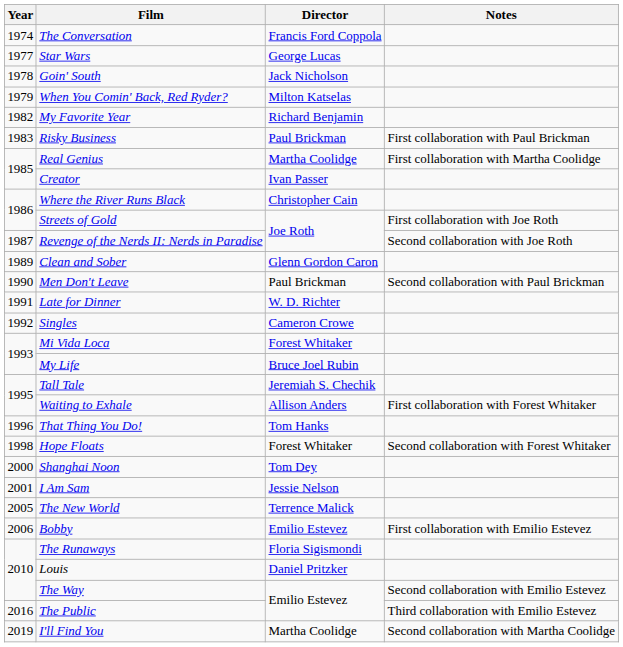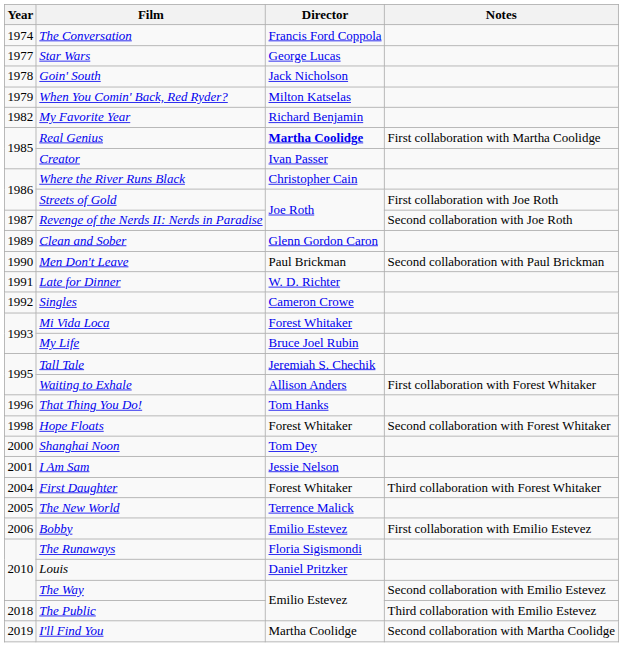 <table class="wikitable">
 <tr>
 <th>Year</th>
 <th>Film</th>
 <th>Director</th>
 <th>Notes</th>
 </tr>
 <tr>
 <td>1974</td>
 <td><em><a href='#'>The Conversation</a></em></td>
 <td><a href='#'>Francis Ford Coppola</a></td>
 <td></td>
 </tr>
 <tr>
 <td>1977</td>
 <td><em><a href='#'>Star Wars</a></em></td>
 <td><a href='#'>George Lucas</a></td>
 <td></td>
 </tr>
 <tr>
 <td>1978</td>
 <td><em><a href='#'>Goin' South</a></em></td>
 <td><a href='#'>Jack Nicholson</a></td>
 <td></td>
 </tr>
 <tr>
 <td>1979</td>
 <td><em><a href='#'>When You Comin' Back, Red Ryder?</a></em></td>
 <td><a href='#'>Milton Katselas</a></td>
 <td></td>
 </tr>
 <tr>
 <td>1982</td>
 <td><em><a href='#'>My Favorite Year</a></em></td>
 <td><a href='#'>Richard Benjamin</a></td>
 <td></td>
 </tr>
 <tr>
-<td>1983</td>
-<td><em><a href='#'>Risky Business</a></em></td>
-<td><a href='#'>Paul Brickman</a></td>
-<td>First collaboration with Paul Brickman</td>
-</tr>
-<tr>
 <td rowspan=2>1985</td>
 <td><em><a href='#'>Real Genius</a></em></td>
-<td><a href='#'>Martha Coolidge</a></td>
+<td><strong><a href='#'>Martha Coolidge</a></strong></td>
 <td>First collaboration with Martha Coolidge</td>
 </tr>
 <tr>
 <td><em><a href='#'>Creator</a></em></td>
 <td><a href='#'>Ivan Passer</a></td>
 <td></td>
 </tr>
 <tr>
 <td rowspan=2>1986</td>
 <td><em><a href='#'>Where the River Runs Black</a></em></td>
 <td><a href='#'>Christopher Cain</a></td>
 <td></td>
 </tr>
 <tr>
 <td><em><a href='#'>Streets of Gold</a></em></td>
 <td rowspan=2><a href='#'>Joe Roth</a></td>
 <td>First collaboration with Joe Roth</td>
 </tr>
 <tr>
 <td>1987</td>
 <td><em><a href='#'>Revenge of the Nerds II: Nerds in Paradise</a></em></td>
 <td>Second collaboration with Joe Roth</td>
 </tr>
 <tr>
 <td>1989</td>
 <td><em><a href='#'>Clean and Sober</a></em></td>
 <td><a href='#'>Glenn Gordon Caron</a></td>
 <td></td>
 </tr>
 <tr>
 <td>1990</td>
 <td><em><a href='#'>Men Don't Leave</a></em></td>
 <td>Paul Brickman</td>
 <td>Second collaboration with Paul Brickman</td>
 </tr>
 <tr>
 <td>1991</td>
 <td><em><a href='#'>Late for Dinner</a></em></td>
 <td><a href='#'>W. D. Richter</a></td>
 <td></td>
 </tr>
 <tr>
 <td>1992</td>
 <td><em><a href='#'>Singles</a></em></td>
 <td><a href='#'>Cameron Crowe</a></td>
 <td></td>
 </tr>
 <tr>
 <td rowspan=2>1993</td>
 <td><em><a href='#'>Mi Vida Loca</a></em></td>
 <td><a href='#'>Forest Whitaker</a></td>
 <td></td>
 </tr>
 <tr>
 <td><em><a href='#'>My Life</a></em></td>
 <td><a href='#'>Bruce Joel Rubin</a></td>
 <td></td>
 </tr>
 <tr>
 <td rowspan=2>1995</td>
 <td><em><a href='#'>Tall Tale</a></em></td>
 <td><a href='#'>Jeremiah S. Chechik</a></td>
 <td></td>
 </tr>
 <tr>
 <td><em><a href='#'>Waiting to Exhale</a></em></td>
 <td><a href='#'>Allison Anders</a></td>
 <td>First collaboration with Forest Whitaker</td>
 </tr>
 <tr>
 <td>1996</td>
 <td><em><a href='#'>That Thing You Do!</a></em></td>
 <td><a href='#'>Tom Hanks</a></td>
 <td></td>
 </tr>
 <tr>
 <td>1998</td>
 <td><em><a href='#'>Hope Floats</a></em></td>
 <td>Forest Whitaker</td>
 <td>Second collaboration with Forest Whitaker</td>
 </tr>
 <tr>
 <td>2000</td>
 <td><em><a href='#'>Shanghai Noon</a></em></td>
 <td><a href='#'>Tom Dey</a></td>
 <td></td>
 </tr>
 <tr>
 <td>2001</td>
 <td><em><a href='#'>I Am Sam</a></em></td>
 <td><a href='#'>Jessie Nelson</a></td>
 <td></td>
 </tr>
 <tr>
+<td>2004</td>
+<td><em><a href='#'>First Daughter</a></em></td>
+<td>Forest Whitaker</td>
+<td>Third collaboration with Forest Whitaker</td>
+</tr>
+<tr>
 <td>2005</td>
 <td><em><a href='#'>The New World</a></em></td>
 <td><a href='#'>Terrence Malick</a></td>
 <td></td>
 </tr>
 <tr>
 <td>2006</td>
 <td><em><a href='#'>Bobby</a></em></td>
 <td><a href='#'>Emilio Estevez</a></td>
 <td>First collaboration with Emilio Estevez</td>
 </tr>
 <tr>
 <td rowspan=3>2010</td>
 <td><em><a href='#'>The Runaways</a></em></td>
 <td><a href='#'>Floria Sigismondi</a></td>
 <td></td>
 </tr>
 <tr>
 <td><em>Louis</em></td>
 <td><a href='#'>Daniel Pritzker</a></td>
 <td></td>
 </tr>
 <tr>
 <td><em><a href='#'>The Way</a></em></td>
 <td rowspan=2>Emilio Estevez</td>
 <td>Second collaboration with Emilio Estevez</td>
 </tr>
 <tr>
-<td>2016</td>
+<td>2018</td>
 <td><em><a href='#'>The Public</a></em></td>
 <td>Third collaboration with Emilio Estevez</td>
 </tr>
 <tr>
 <td>2019</td>
 <td><em><a href='#'>I'll Find You</a></em></td>
 <td>Martha Coolidge</td>
 <td>Second collaboration with Martha Coolidge</td>
 </tr>
 </table>
